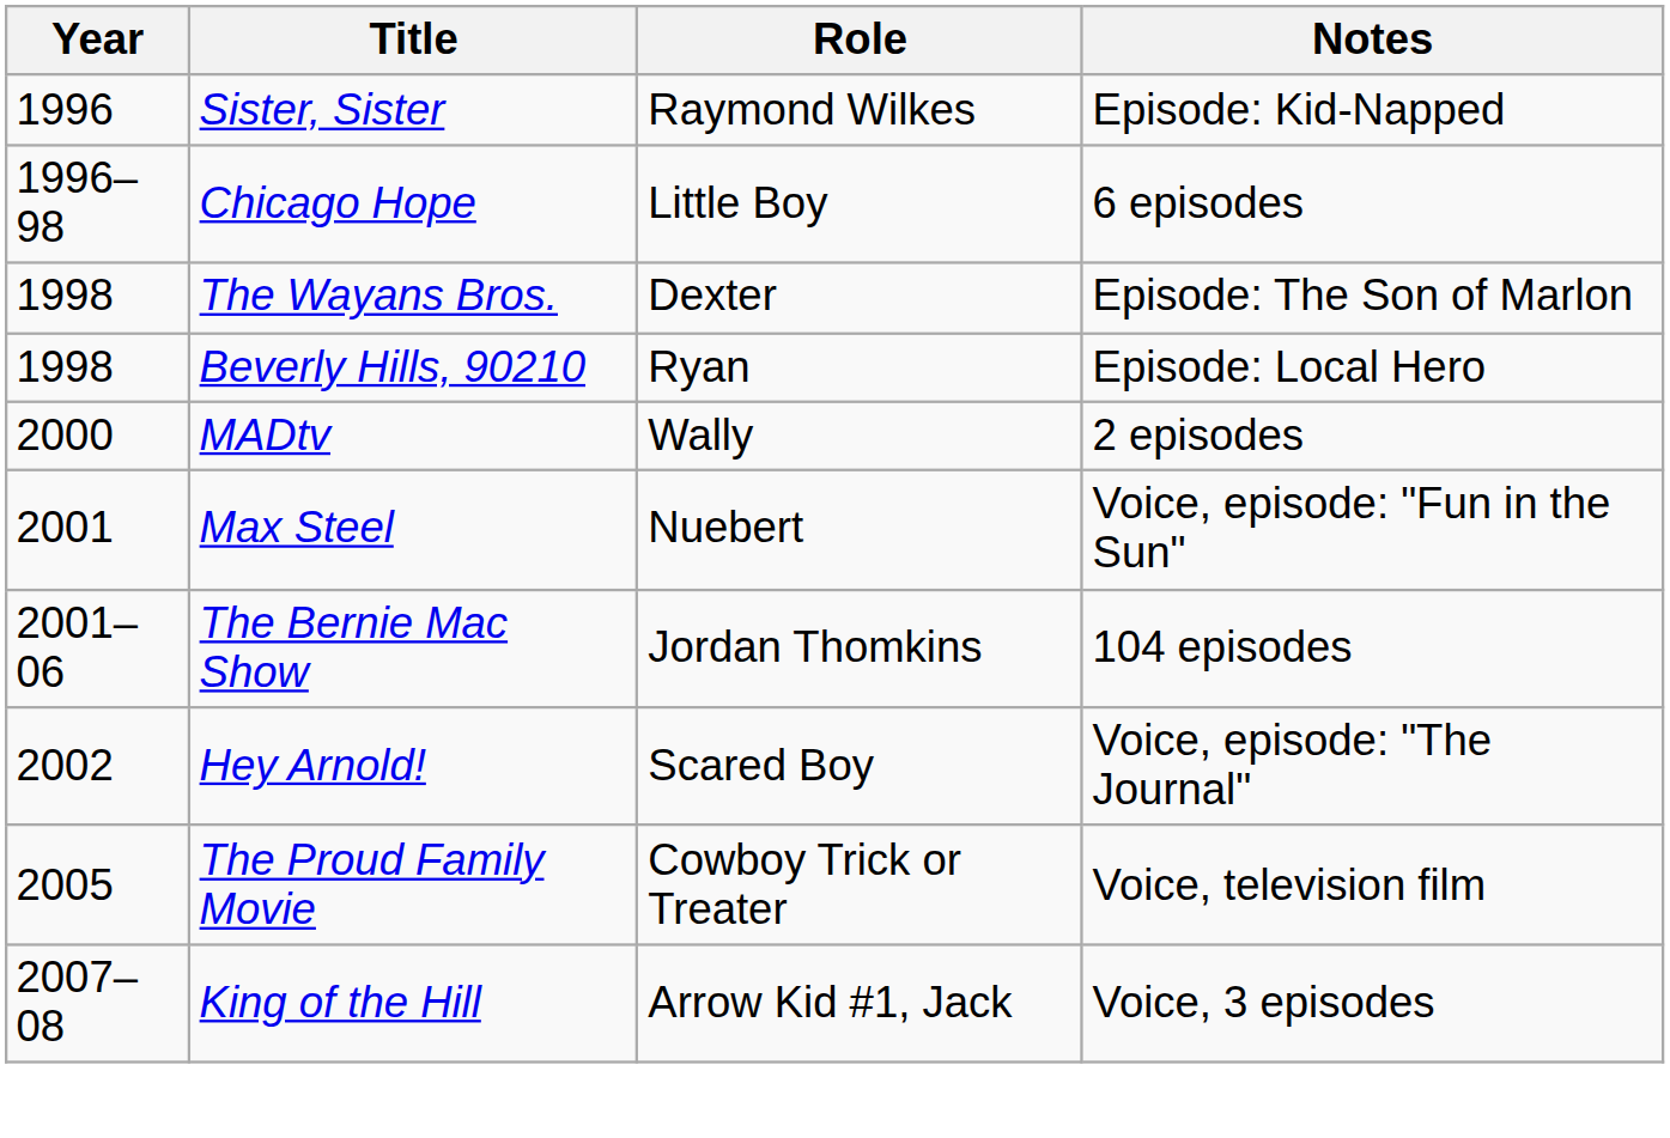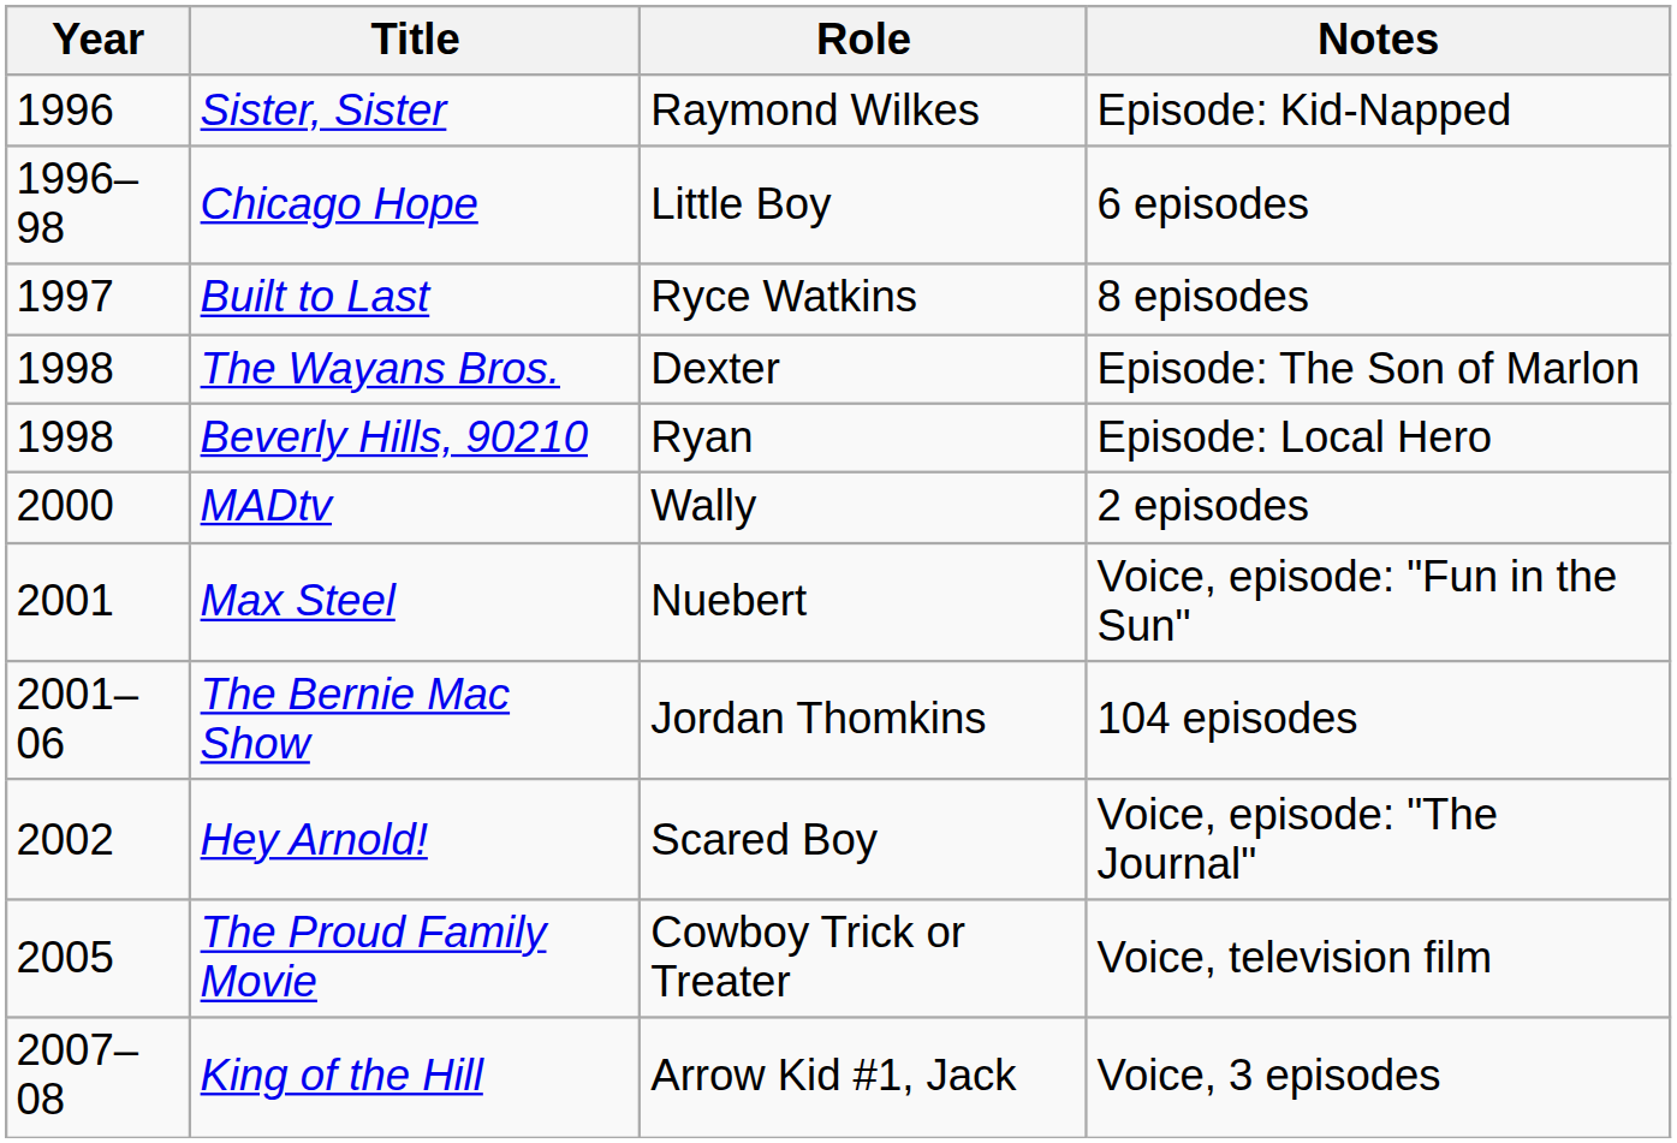 <table class="wikitable sortable">
 <tr>
 <th>Year</th>
 <th>Title</th>
 <th>Role</th>
 <th>Notes</th>
 </tr>
 <tr>
 <td>1996</td>
 <td><em><a href='#'>Sister, Sister</a></em></td>
 <td>Raymond Wilkes</td>
 <td>Episode: Kid-Napped</td>
 </tr>
 <tr>
 <td>1996–98</td>
 <td><em><a href='#'>Chicago Hope</a></em></td>
 <td>Little Boy</td>
 <td>6 episodes</td>
+</tr>
+<tr>
+<td>1997</td>
+<td><em><a href='#'>Built to Last</a></em></td>
+<td>Ryce Watkins</td>
+<td>8 episodes</td>
 </tr>
 <tr>
 <td>1998</td>
 <td><em><a href='#'>The Wayans Bros.</a></em></td>
 <td>Dexter</td>
 <td>Episode: The Son of Marlon</td>
 </tr>
 <tr>
 <td>1998</td>
 <td><em><a href='#'>Beverly Hills, 90210</a></em></td>
 <td>Ryan</td>
 <td>Episode: Local Hero</td>
 </tr>
 <tr>
 <td>2000</td>
 <td><em><a href='#'>MADtv</a></em></td>
 <td>Wally</td>
 <td>2 episodes</td>
 </tr>
 <tr>
 <td>2001</td>
 <td><em><a href='#'>Max Steel</a></em></td>
 <td>Nuebert</td>
 <td>Voice, episode: "Fun in the Sun"</td>
 </tr>
 <tr>
 <td>2001–06</td>
 <td><em><a href='#'>The Bernie Mac Show</a></em></td>
 <td>Jordan Thomkins</td>
 <td>104 episodes</td>
 </tr>
 <tr>
 <td>2002</td>
 <td><em><a href='#'>Hey Arnold!</a></em></td>
 <td>Scared Boy</td>
 <td>Voice, episode: "The Journal"</td>
 </tr>
 <tr>
 <td>2005</td>
 <td><em><a href='#'>The Proud Family Movie</a></em></td>
 <td>Cowboy Trick or Treater</td>
 <td>Voice, television film</td>
 </tr>
 <tr>
 <td>2007–08</td>
 <td><em><a href='#'>King of the Hill</a></em></td>
 <td>Arrow Kid #1, Jack</td>
 <td>Voice, 3 episodes</td>
 </tr>
 </table>
